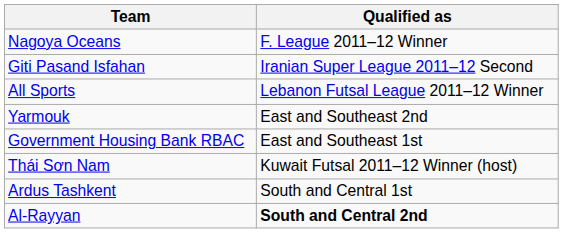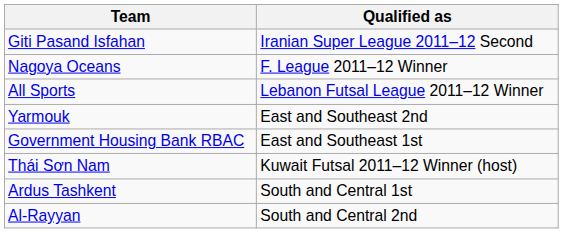 <table class="wikitable">
 <tr>
 <th width=250>Team</th>
 <th width=300>Qualified as</th>
 </tr>
 <tr>
+<td> <a href='#'>Giti Pasand Isfahan</a></td>
+<td><a href='#'>Iranian Super League 2011–12</a> Second</td>
+</tr>
+<tr>
 <td> <a href='#'>Nagoya Oceans</a></td>
 <td><a href='#'>F. League</a> 2011–12 Winner</td>
-</tr>
-<tr>
-<td> <a href='#'>Giti Pasand Isfahan</a></td>
-<td><a href='#'>Iranian Super League 2011–12</a> Second</td>
 </tr>
 <tr>
 <td> <a href='#'>All Sports</a></td>
 <td><a href='#'>Lebanon Futsal League</a> 2011–12 Winner</td>
 </tr>
 <tr>
 <td> <a href='#'>Yarmouk</a></td>
 <td>East and Southeast 2nd</td>
 </tr>
 <tr>
 <td> <a href='#'>Government Housing Bank RBAC</a></td>
 <td>East and Southeast 1st</td>
 </tr>
 <tr>
 <td> <a href='#'>Thái Sơn Nam</a></td>
 <td>Kuwait Futsal 2011–12 Winner (host)</td>
 </tr>
 <tr>
 <td> <a href='#'>Ardus Tashkent</a></td>
 <td>South and Central 1st</td>
 </tr>
 <tr>
 <td> <a href='#'>Al-Rayyan</a></td>
-<td><strong>South and Central 2nd</strong></td>
+<td>South and Central 2nd</td>
 </tr>
 </table>
